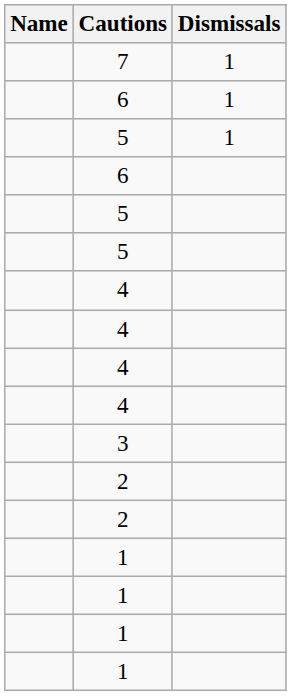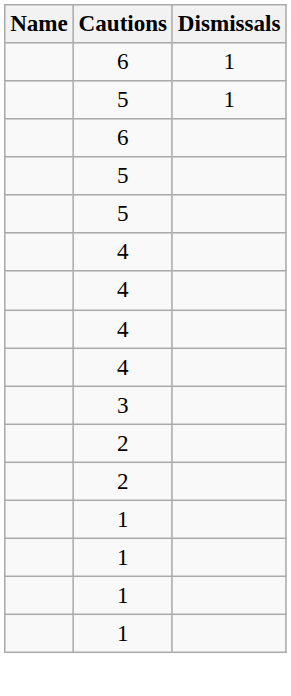 <table class="wikitable sortable" style="text-align:center; font-size:95%">
 <tr>
 <th>Name</th>
 <th>Cautions</th>
 <th>Dismissals</th>
-</tr>
-<tr>
-<td></td>
-<td> 7</td>
-<td> 1</td>
 </tr>
 <tr>
 <td></td>
 <td> 6</td>
 <td> 1</td>
 </tr>
 <tr>
 <td></td>
 <td> 5</td>
 <td> 1</td>
 </tr>
 <tr>
 <td></td>
 <td> 6</td>
 <td></td>
 </tr>
 <tr>
 <td></td>
 <td> 5</td>
 <td></td>
 </tr>
 <tr>
 <td></td>
 <td> 5</td>
 <td></td>
 </tr>
 <tr>
 <td></td>
 <td> 4</td>
 <td></td>
 </tr>
 <tr>
 <td></td>
 <td> 4</td>
 <td></td>
 </tr>
 <tr>
 <td></td>
 <td> 4</td>
 <td></td>
 </tr>
 <tr>
 <td></td>
 <td> 4</td>
 <td></td>
 </tr>
 <tr>
 <td></td>
 <td> 3</td>
 <td></td>
 </tr>
 <tr>
 <td></td>
 <td> 2</td>
 <td></td>
 </tr>
 <tr>
 <td></td>
 <td> 2</td>
 <td></td>
 </tr>
 <tr>
 <td></td>
 <td> 1</td>
 <td></td>
 </tr>
 <tr>
 <td></td>
 <td> 1</td>
 <td></td>
 </tr>
 <tr>
 <td></td>
 <td> 1</td>
 <td></td>
 </tr>
 <tr>
 <td></td>
 <td> 1</td>
 <td></td>
 </tr>
 </table>
